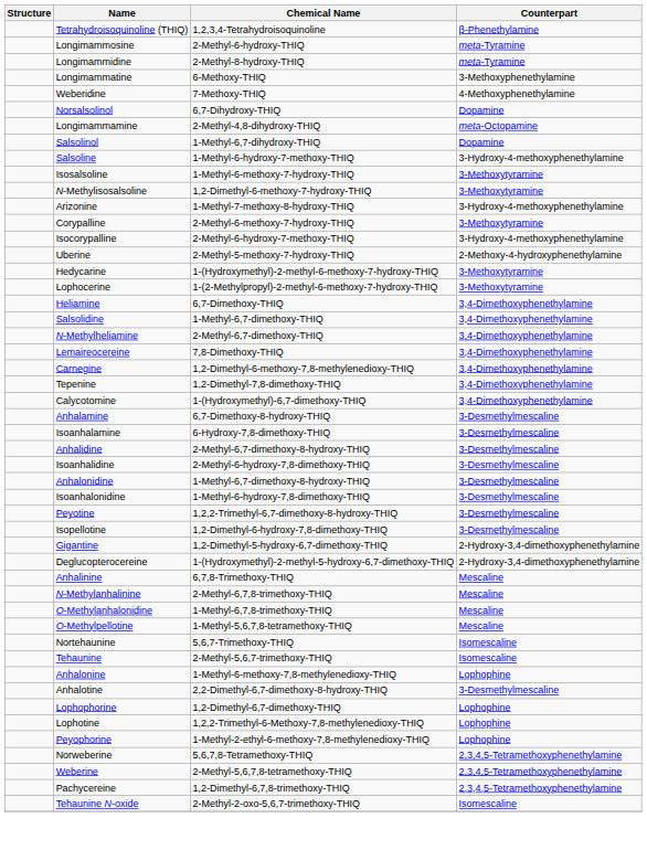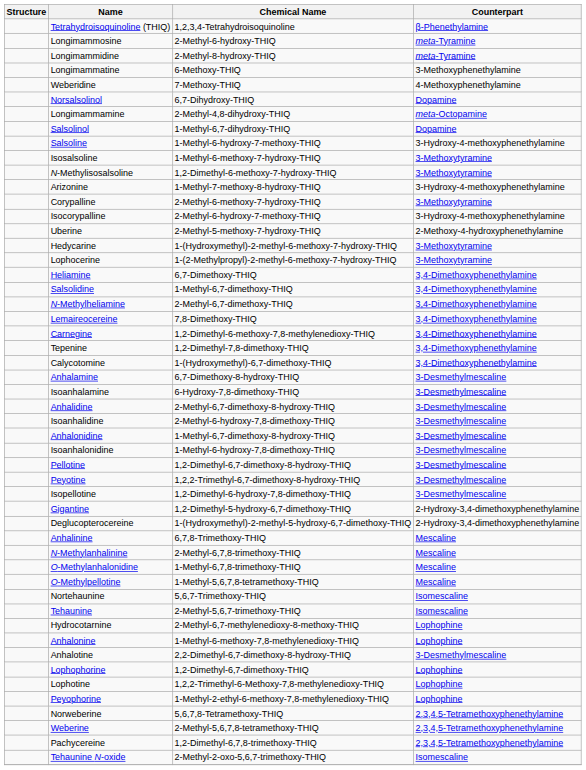 <table class="wikitable sortable sticky-header" style="font-size:small;">
 <tr>
 <th>Structure</th>
 <th>Name</th>
 <th>Chemical Name</th>
 <th> Counterpart</th>
 </tr>
 <tr>
 <td></td>
 <td><a href='#'>Tetrahydroisoquinoline</a> (THIQ)</td>
 <td>1,2,3,4-Tetrahydroisoquinoline</td>
 <td><a href='#'>β-Phenethylamine</a></td>
 </tr>
 <tr>
 <td></td>
 <td>Longimammosine</td>
 <td>2-Methyl-6-hydroxy-THIQ</td>
 <td><a href='#'><em>meta</em>-Tyramine</a></td>
 </tr>
 <tr>
 <td></td>
 <td>Longimammidine</td>
 <td>2-Methyl-8-hydroxy-THIQ</td>
 <td><a href='#'><em>meta</em>-Tyramine</a></td>
 </tr>
 <tr>
 <td></td>
 <td>Longimammatine</td>
 <td>6-Methoxy-THIQ</td>
 <td>3-Methoxyphenethylamine</td>
 </tr>
 <tr>
 <td></td>
 <td>Weberidine</td>
 <td>7-Methoxy-THIQ</td>
 <td>4-Methoxyphenethylamine</td>
 </tr>
 <tr>
 <td></td>
 <td><a href='#'>Norsalsolinol</a></td>
 <td>6,7-Dihydroxy-THIQ</td>
 <td><a href='#'>Dopamine</a></td>
 </tr>
 <tr>
 <td></td>
 <td>Longimammamine</td>
 <td>2-Methyl-4,8-dihydroxy-THIQ</td>
 <td><a href='#'><em>meta</em>-Octopamine</a></td>
 </tr>
 <tr>
 <td></td>
 <td><a href='#'>Salsolinol</a></td>
 <td>1-Methyl-6,7-dihydroxy-THIQ</td>
 <td><a href='#'>Dopamine</a></td>
 </tr>
 <tr>
 <td></td>
 <td><a href='#'>Salsoline</a></td>
 <td>1-Methyl-6-hydroxy-7-methoxy-THIQ</td>
 <td>3-Hydroxy-4-methoxyphenethylamine</td>
 </tr>
 <tr>
 <td></td>
 <td>Isosalsoline</td>
 <td>1-Methyl-6-methoxy-7-hydroxy-THIQ</td>
 <td><a href='#'>3-Methoxytyramine</a></td>
 </tr>
 <tr>
 <td></td>
 <td><em>N</em>-Methylisosalsoline</td>
 <td>1,2-Dimethyl-6-methoxy-7-hydroxy-THIQ</td>
 <td><a href='#'>3-Methoxytyramine</a></td>
 </tr>
 <tr>
 <td></td>
 <td>Arizonine</td>
 <td>1-Methyl-7-methoxy-8-hydroxy-THIQ</td>
 <td>3-Hydroxy-4-methoxyphenethylamine</td>
 </tr>
 <tr>
 <td></td>
 <td>Corypalline</td>
 <td>2-Methyl-6-methoxy-7-hydroxy-THIQ</td>
 <td><a href='#'>3-Methoxytyramine</a></td>
 </tr>
 <tr>
 <td></td>
 <td>Isocorypalline</td>
 <td>2-Methyl-6-hydroxy-7-methoxy-THIQ</td>
 <td>3-Hydroxy-4-methoxyphenethylamine</td>
 </tr>
 <tr>
 <td></td>
 <td>Uberine</td>
 <td>2-Methyl-5-methoxy-7-hydroxy-THIQ</td>
 <td>2-Methoxy-4-hydroxyphenethylamine</td>
 </tr>
 <tr>
 <td></td>
 <td>Hedycarine</td>
 <td>1-(Hydroxymethyl)-2-methyl-6-methoxy-7-hydroxy-THIQ</td>
 <td><a href='#'>3-Methoxytyramine</a></td>
 </tr>
 <tr>
 <td></td>
 <td>Lophocerine</td>
 <td>1-(2-Methylpropyl)-2-methyl-6-methoxy-7-hydroxy-THIQ</td>
 <td><a href='#'>3-Methoxytyramine</a></td>
 </tr>
 <tr>
 <td></td>
 <td><a href='#'>Heliamine</a></td>
 <td>6,7-Dimethoxy-THIQ</td>
 <td><a href='#'>3,4-Dimethoxyphenethylamine</a></td>
 </tr>
 <tr>
 <td></td>
 <td><a href='#'>Salsolidine</a></td>
 <td>1-Methyl-6,7-dimethoxy-THIQ</td>
 <td><a href='#'>3,4-Dimethoxyphenethylamine</a></td>
 </tr>
 <tr>
 <td></td>
 <td><a href='#'><em>N</em>-Methylheliamine</a></td>
 <td>2-Methyl-6,7-dimethoxy-THIQ</td>
 <td><a href='#'>3,4-Dimethoxyphenethylamine</a></td>
 </tr>
 <tr>
 <td></td>
 <td><a href='#'>Lemaireocereine</a></td>
 <td>7,8-Dimethoxy-THIQ</td>
 <td><a href='#'>3,4-Dimethoxyphenethylamine</a></td>
 </tr>
 <tr>
 <td></td>
 <td><a href='#'>Carnegine</a></td>
 <td>1,2-Dimethyl-6-methoxy-7,8-methylenedioxy-THIQ</td>
 <td><a href='#'>3,4-Dimethoxyphenethylamine</a></td>
 </tr>
 <tr>
 <td></td>
 <td>Tepenine</td>
 <td>1,2-Dimethyl-7,8-dimethoxy-THIQ</td>
 <td><a href='#'>3,4-Dimethoxyphenethylamine</a></td>
 </tr>
 <tr>
 <td></td>
 <td>Calycotomine</td>
 <td>1-(Hydroxymethyl)-6,7-dimethoxy-THIQ</td>
 <td><a href='#'>3,4-Dimethoxyphenethylamine</a></td>
 </tr>
 <tr>
 <td></td>
 <td><a href='#'>Anhalamine</a></td>
 <td>6,7-Dimethoxy-8-hydroxy-THIQ</td>
 <td><a href='#'>3-Desmethylmescaline</a></td>
 </tr>
 <tr>
 <td></td>
 <td>Isoanhalamine</td>
 <td>6-Hydroxy-7,8-dimethoxy-THIQ</td>
 <td><a href='#'>3-Desmethylmescaline</a></td>
 </tr>
 <tr>
 <td></td>
 <td><a href='#'>Anhalidine</a></td>
 <td>2-Methyl-6,7-dimethoxy-8-hydroxy-THIQ</td>
 <td><a href='#'>3-Desmethylmescaline</a></td>
 </tr>
 <tr>
 <td></td>
 <td>Isoanhalidine</td>
 <td>2-Methyl-6-hydroxy-7,8-dimethoxy-THIQ</td>
 <td><a href='#'>3-Desmethylmescaline</a></td>
 </tr>
 <tr>
 <td></td>
 <td><a href='#'>Anhalonidine</a></td>
 <td>1-Methyl-6,7-dimethoxy-8-hydroxy-THIQ</td>
 <td><a href='#'>3-Desmethylmescaline</a></td>
 </tr>
 <tr>
 <td></td>
 <td>Isoanhalonidine</td>
 <td>1-Methyl-6-hydroxy-7,8-dimethoxy-THIQ</td>
 <td><a href='#'>3-Desmethylmescaline</a></td>
 </tr>
 <tr>
 <td></td>
+<td><a href='#'>Pellotine</a></td>
+<td>1,2-Dimethyl-6,7-dimethoxy-8-hydroxy-THIQ</td>
+<td><a href='#'>3-Desmethylmescaline</a></td>
+</tr>
+<tr>
+<td></td>
 <td><a href='#'>Peyotine</a></td>
 <td>1,2,2-Trimethyl-6,7-dimethoxy-8-hydroxy-THIQ</td>
 <td><a href='#'>3-Desmethylmescaline</a></td>
 </tr>
 <tr>
 <td></td>
 <td>Isopellotine</td>
 <td>1,2-Dimethyl-6-hydroxy-7,8-dimethoxy-THIQ</td>
 <td><a href='#'>3-Desmethylmescaline</a></td>
 </tr>
 <tr>
 <td></td>
 <td><a href='#'>Gigantine</a></td>
 <td>1,2-Dimethyl-5-hydroxy-6,7-dimethoxy-THIQ</td>
 <td>2-Hydroxy-3,4-dimethoxyphenethylamine</td>
 </tr>
 <tr>
 <td></td>
 <td>Deglucopterocereine</td>
 <td>1-(Hydroxymethyl)-2-methyl-5-hydroxy-6,7-dimethoxy-THIQ</td>
 <td>2-Hydroxy-3,4-dimethoxyphenethylamine</td>
 </tr>
 <tr>
 <td></td>
 <td><a href='#'>Anhalinine</a></td>
 <td>6,7,8-Trimethoxy-THIQ</td>
 <td><a href='#'>Mescaline</a></td>
 </tr>
 <tr>
 <td></td>
 <td><a href='#'><em>N</em>-Methylanhalinine</a></td>
 <td>2-Methyl-6,7,8-trimethoxy-THIQ</td>
 <td><a href='#'>Mescaline</a></td>
 </tr>
 <tr>
 <td></td>
 <td><a href='#'><em>O</em>-Methylanhalonidine</a></td>
 <td>1-Methyl-6,7,8-trimethoxy-THIQ</td>
 <td><a href='#'>Mescaline</a></td>
 </tr>
 <tr>
 <td></td>
 <td><a href='#'><em>O</em>-Methylpellotine</a></td>
 <td>1-Methyl-5,6,7,8-tetramethoxy-THIQ</td>
 <td><a href='#'>Mescaline</a></td>
 </tr>
 <tr>
 <td></td>
 <td>Nortehaunine</td>
 <td>5,6,7-Trimethoxy-THIQ</td>
 <td><a href='#'>Isomescaline</a></td>
 </tr>
 <tr>
 <td></td>
 <td><a href='#'>Tehaunine</a></td>
 <td>2-Methyl-5,6,7-trimethoxy-THIQ</td>
 <td><a href='#'>Isomescaline</a></td>
 </tr>
 <tr>
 <td></td>
+<td>Hydrocotarnine</td>
+<td>2-Methyl-6,7-methylenedioxy-8-methoxy-THIQ</td>
+<td><a href='#'>Lophophine</a></td>
+</tr>
+<tr>
+<td></td>
 <td><a href='#'>Anhalonine</a></td>
 <td>1-Methyl-6-methoxy-7,8-methylenedioxy-THIQ</td>
 <td><a href='#'>Lophophine</a></td>
 </tr>
 <tr>
 <td></td>
 <td>Anhalotine</td>
 <td>2,2-Dimethyl-6,7-dimethoxy-8-hydroxy-THIQ</td>
 <td><a href='#'>3-Desmethylmescaline</a></td>
 </tr>
 <tr>
 <td></td>
 <td><a href='#'>Lophophorine</a></td>
 <td>1,2-Dimethyl-6,7-dimethoxy-THIQ</td>
 <td><a href='#'>Lophophine</a></td>
 </tr>
 <tr>
 <td></td>
 <td>Lophotine</td>
 <td>1,2,2-Trimethyl-6-Methoxy-7,8-methylenedioxy-THIQ</td>
 <td><a href='#'>Lophophine</a></td>
 </tr>
 <tr>
 <td></td>
 <td><a href='#'>Peyophorine</a></td>
 <td>1-Methyl-2-ethyl-6-methoxy-7,8-methylenedioxy-THIQ</td>
 <td><a href='#'>Lophophine</a></td>
 </tr>
 <tr>
 <td></td>
 <td>Norweberine</td>
 <td>5,6,7,8-Tetramethoxy-THIQ</td>
 <td><a href='#'>2,3,4,5-Tetramethoxyphenethylamine</a></td>
 </tr>
 <tr>
 <td></td>
 <td><a href='#'>Weberine</a></td>
 <td>2-Methyl-5,6,7,8-tetramethoxy-THIQ</td>
 <td><a href='#'>2,3,4,5-Tetramethoxyphenethylamine</a></td>
 </tr>
 <tr>
 <td></td>
 <td>Pachycereine</td>
 <td>1,2-Dimethyl-6,7,8-trimethoxy-THIQ</td>
 <td><a href='#'>2,3,4,5-Tetramethoxyphenethylamine</a></td>
 </tr>
 <tr>
 <td></td>
 <td><a href='#'>Tehaunine <em>N</em>-oxide</a></td>
 <td>2-Methyl-2-oxo-5,6,7-trimethoxy-THIQ</td>
 <td><a href='#'>Isomescaline</a></td>
 </tr>
 <tr>
 </tr>
 </table>
